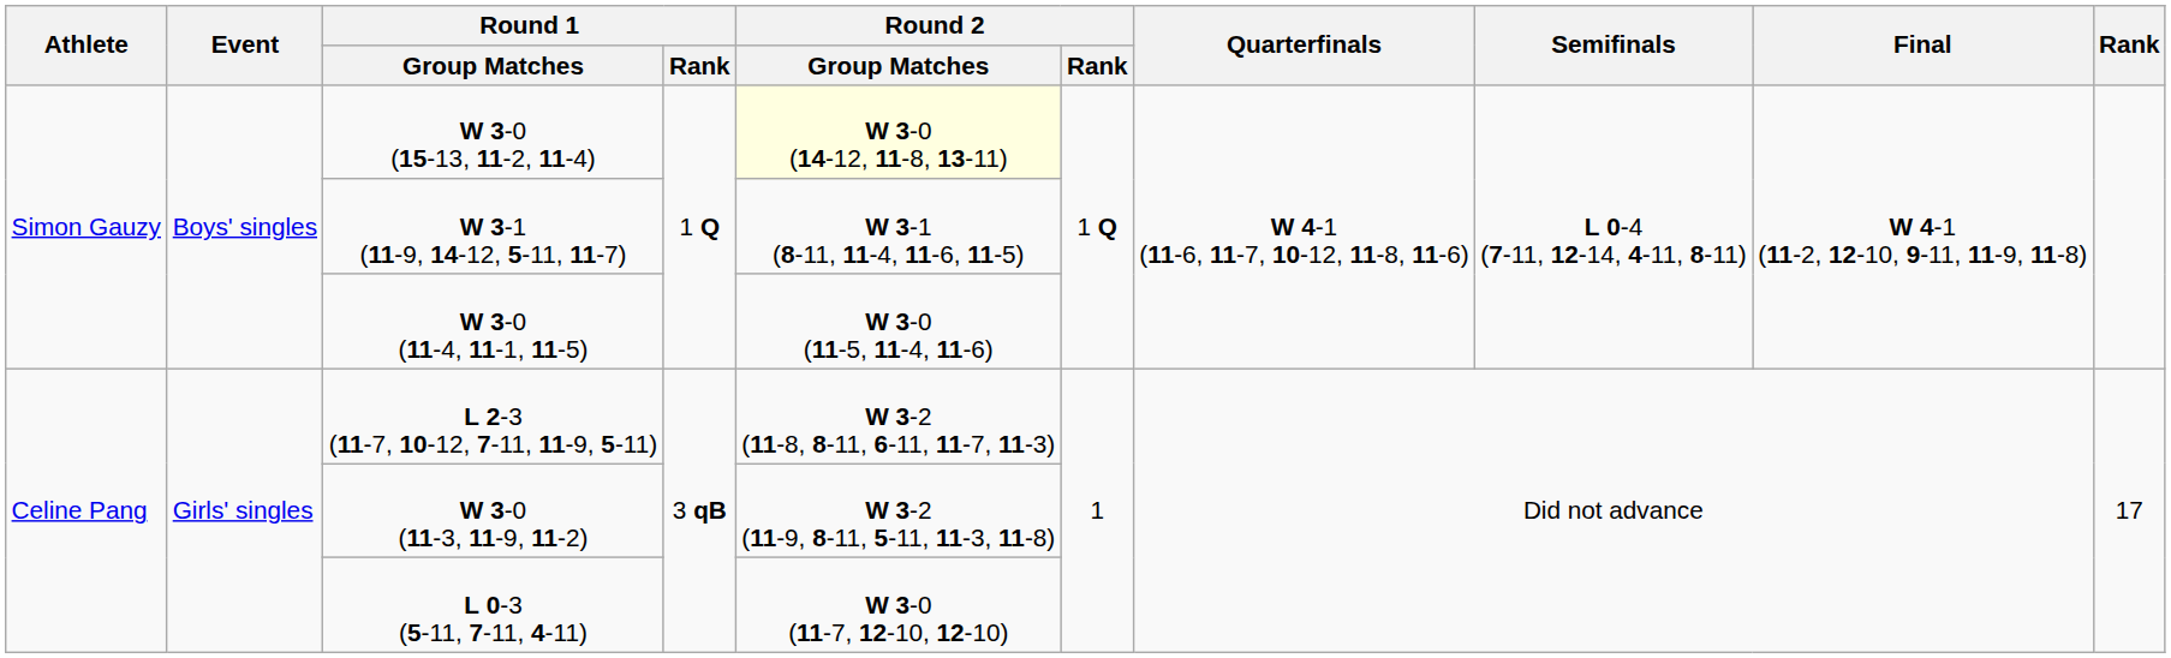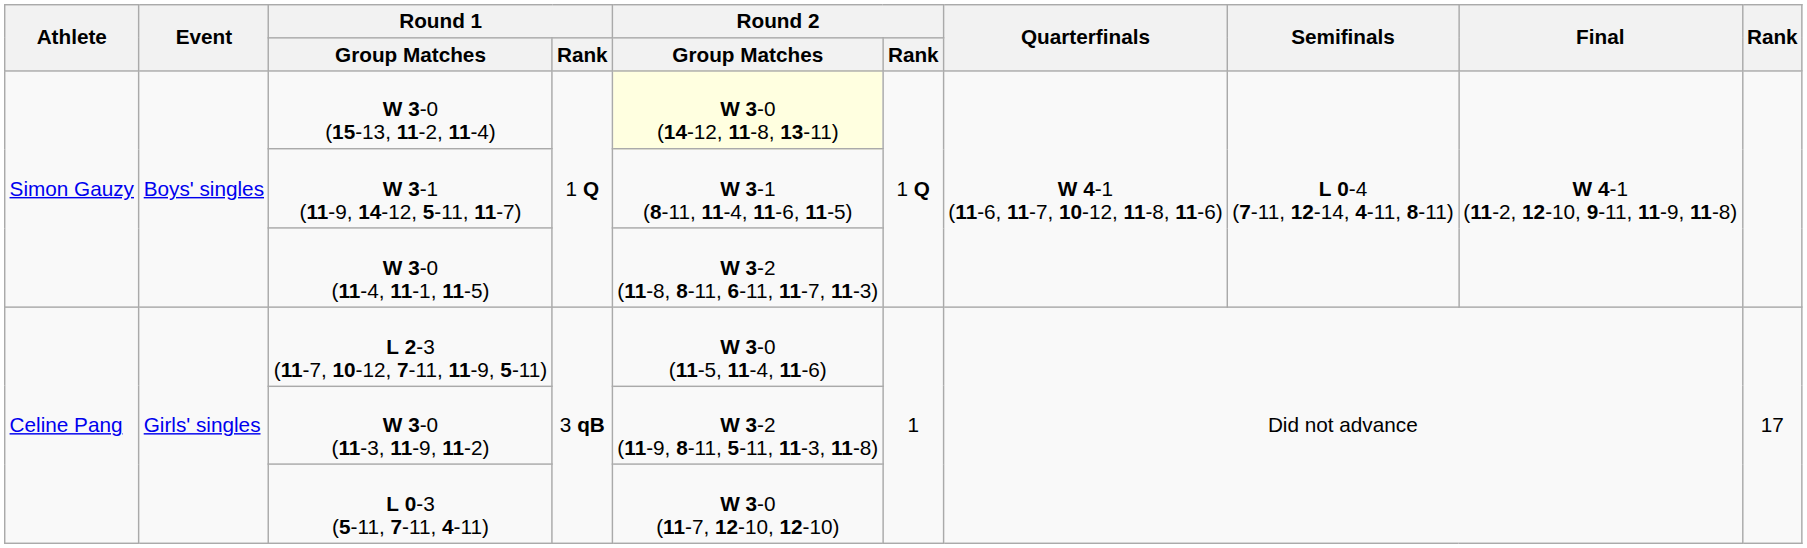 <table class="wikitable" border="1" style="font-size:90%">
 <tr>
 <th rowspan=2>Athlete</th>
 <th rowspan=2>Event</th>
 <th colspan=2>Round 1</th>
 <th colspan=2>Round 2</th>
 <th rowspan=2>Quarterfinals</th>
 <th rowspan=2>Semifinals</th>
 <th rowspan=2>Final</th>
 <th rowspan=2>Rank</th>
 </tr>
 <tr>
 <th>Group Matches</th>
 <th>Rank</th>
 <th>Group Matches</th>
 <th>Rank</th>
 </tr>
 <tr>
 <td rowspan=3><a href='#'>Simon Gauzy</a></td>
 <td rowspan=3><a href='#'>Boys' singles</a></td>
 <td align=center> <br> <strong>W</strong> <strong>3</strong>-0 <br> (<strong>15</strong>-13, <strong>11</strong>-2, <strong>11</strong>-4)</td>
 <td rowspan=3 align=center>1 <strong>Q</strong></td>
 <td align=center style="background: lightyellow;"> <br> <strong>W</strong> <strong>3</strong>-0 <br> (<strong>14</strong>-12, <strong>11</strong>-8, <strong>13</strong>-11)</td>
 <td rowspan=3 align=center>1 <strong>Q</strong></td>
 <td rowspan=3 align=center> <br> <strong>W</strong> <strong>4</strong>-1 <br> (<strong>11</strong>-6, <strong>11</strong>-7, <strong>10</strong>-12, <strong>11</strong>-8, <strong>11</strong>-6)</td>
 <td rowspan=3 align=center> <br> <strong>L</strong> <strong>0</strong>-4 <br> (<strong>7</strong>-11, <strong>12</strong>-14, <strong>4</strong>-11, <strong>8</strong>-11)</td>
 <td rowspan=3 align=center> <br> <strong>W</strong> <strong>4</strong>-1 <br> (<strong>11</strong>-2, <strong>12</strong>-10, <strong>9</strong>-11, <strong>11</strong>-9, <strong>11</strong>-8)</td>
 <td rowspan=3 align=center></td>
 </tr>
 <tr>
 <td align=center> <br> <strong>W</strong> <strong>3</strong>-1 <br> (<strong>11</strong>-9, <strong>14</strong>-12, <strong>5</strong>-11, <strong>11</strong>-7)</td>
 <td align=center> <br> <strong>W</strong> <strong>3</strong>-1 <br> (<strong>8</strong>-11, <strong>11</strong>-4, <strong>11</strong>-6, <strong>11</strong>-5)</td>
 </tr>
 <tr>
 <td align=center> <br> <strong>W</strong> <strong>3</strong>-0 <br> (<strong>11</strong>-4, <strong>11</strong>-1, <strong>11</strong>-5)</td>
-<td align=center> <br> <strong>W</strong> <strong>3</strong>-0 <br> (<strong>11</strong>-5, <strong>11</strong>-4, <strong>11</strong>-6)</td>
+<td align=center> <br> <strong>W</strong> <strong>3</strong>-2 <br> (<strong>11</strong>-8, <strong>8</strong>-11, <strong>6</strong>-11, <strong>11</strong>-7, <strong>11</strong>-3)</td>
 </tr>
 <tr>
 <td rowspan=3><a href='#'>Celine Pang</a></td>
 <td rowspan=3><a href='#'>Girls' singles</a></td>
 <td align=center> <br> <strong>L</strong> <strong>2</strong>-3 <br> (<strong>11</strong>-7, <strong>10</strong>-12, <strong>7</strong>-11, <strong>11</strong>-9, <strong>5</strong>-11)</td>
 <td rowspan=3 align=center>3 <strong>qB</strong></td>
-<td align=center> <br> <strong>W</strong> <strong>3</strong>-2 <br> (<strong>11</strong>-8, <strong>8</strong>-11, <strong>6</strong>-11, <strong>11</strong>-7, <strong>11</strong>-3)</td>
+<td align=center> <br> <strong>W</strong> <strong>3</strong>-0 <br> (<strong>11</strong>-5, <strong>11</strong>-4, <strong>11</strong>-6)</td>
 <td rowspan=3 align=center>1</td>
 <td rowspan=3 colspan=3 align=center>Did not advance</td>
 <td rowspan=3 align=center>17</td>
 </tr>
 <tr>
 <td align=center> <br> <strong>W</strong> <strong>3</strong>-0 <br> (<strong>11</strong>-3, <strong>11</strong>-9, <strong>11</strong>-2)</td>
 <td align=center> <br> <strong>W</strong> <strong>3</strong>-2 <br> (<strong>11</strong>-9, <strong>8</strong>-11, <strong>5</strong>-11, <strong>11</strong>-3, <strong>11</strong>-8)</td>
 </tr>
 <tr>
 <td align=center> <br> <strong>L</strong> <strong>0</strong>-3 <br> (<strong>5</strong>-11, <strong>7</strong>-11, <strong>4</strong>-11)</td>
 <td align=center> <br> <strong>W</strong> <strong>3</strong>-0 <br> (<strong>11</strong>-7, <strong>12</strong>-10, <strong>12</strong>-10)</td>
 </tr>
 </table>
